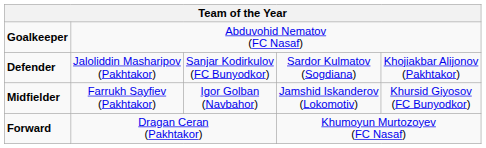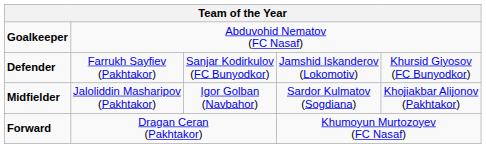 <table class="wikitable">
 <tr>
 <th colspan="13">Team of the Year</th>
 </tr>
 <tr>
 <td><strong>Goalkeeper</strong></td>
 <td colspan="12" align="center"> <a href='#'>Abduvohid Nematov</a><br>(<a href='#'>FC Nasaf</a>)</td>
 </tr>
 <tr>
 <td><strong>Defender</strong></td>
-<td colspan="1" align="center"> <a href='#'>Jaloliddin Masharipov</a> <br>(<a href='#'>Pakhtakor</a>)</td>
+<td colspan="1" align="center"> <a href='#'>Farrukh Sayfiev</a> <br>(<a href='#'>Pakhtakor</a>)</td>
 <td colspan="1" align="center"> <a href='#'>Sanjar Kodirkulov</a> <br>(<a href='#'>FC Bunyodkor</a>)</td>
-<td colspan="1" align="center"> <a href='#'>Sardor Kulmatov</a> <br>(<a href='#'>Sogdiana</a>)</td>
-<td colspan="1" align="center"> <a href='#'>Khojiakbar Alijonov</a> <br>(<a href='#'>Pakhtakor</a>)</td>
+<td colspan="1" align="center"> <a href='#'>Jamshid Iskanderov</a> <br>(<a href='#'>Lokomotiv</a>)</td>
+<td colspan="1" align="center"> <a href='#'>Khursid Giyosov</a> <br>(<a href='#'>FC Bunyodkor</a>)</td>
 </tr>
 <tr>
 <td><strong>Midfielder</strong></td>
-<td colspan="1" align="center"> <a href='#'>Farrukh Sayfiev</a> <br>(<a href='#'>Pakhtakor</a>)</td>
+<td colspan="1" align="center"> <a href='#'>Jaloliddin Masharipov</a> <br>(<a href='#'>Pakhtakor</a>)</td>
 <td colspan="1" align="center"> <a href='#'>Igor Golban</a> <br>(<a href='#'>Navbahor</a>)</td>
-<td colspan="1" align="center"> <a href='#'>Jamshid Iskanderov</a> <br>(<a href='#'>Lokomotiv</a>)</td>
-<td colspan="1" align="center"> <a href='#'>Khursid Giyosov</a> <br>(<a href='#'>FC Bunyodkor</a>)</td>
+<td colspan="1" align="center"> <a href='#'>Sardor Kulmatov</a> <br>(<a href='#'>Sogdiana</a>)</td>
+<td colspan="1" align="center"> <a href='#'>Khojiakbar Alijonov</a> <br>(<a href='#'>Pakhtakor</a>)</td>
 </tr>
 <tr>
 <td><strong>Forward</strong></td>
 <td colspan="2" align="center"> <a href='#'>Dragan Ceran</a> <br>(<a href='#'>Pakhtakor</a>)</td>
 <td colspan="2" align="center"> <a href='#'>Khumoyun Murtozoyev</a> <br>(<a href='#'>FC Nasaf</a>)</td>
 </tr>
 </table>
